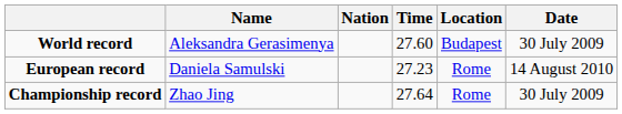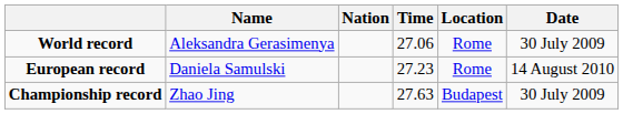 <table class=wikitable style=text-align:center>
 <tr>
 <th></th>
 <th>Name</th>
 <th>Nation</th>
 <th>Time</th>
 <th>Location</th>
 <th>Date</th>
 </tr>
 <tr>
 <td><strong>World record</strong></td>
 <td align=left><a href='#'>Aleksandra Gerasimenya</a></td>
 <td align=left></td>
-<td align=left>27.60</td>
-<td><a href='#'>Budapest</a></td>
+<td align=left>27.06</td>
+<td><a href='#'>Rome</a></td>
 <td>30 July 2009</td>
 </tr>
 <tr>
 <td><strong>European record</strong></td>
 <td align=left><a href='#'>Daniela Samulski</a></td>
 <td align=left></td>
 <td align=left>27.23</td>
 <td><a href='#'>Rome</a></td>
 <td>14 August 2010</td>
 </tr>
 <tr>
 <td><strong>Championship record</strong></td>
 <td align=left><a href='#'>Zhao Jing</a></td>
 <td align=left></td>
-<td align=left>27.64</td>
-<td><a href='#'>Rome</a></td>
+<td align=left>27.63</td>
+<td><a href='#'>Budapest</a></td>
 <td>30 July 2009</td>
 </tr>
 </table>
